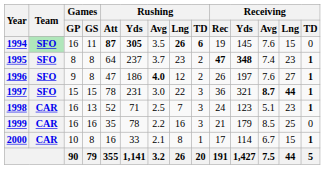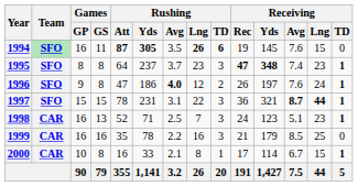 <table class="wikitable" style="text-align:center;">
 <tr>
 <th rowspan="2">Year</th>
 <th rowspan="2">Team</th>
 <th colspan="2">Games</th>
 <th colspan="5">Rushing</th>
 <th colspan="5">Receiving</th>
 </tr>
 <tr>
 <th>GP</th>
 <th>GS</th>
 <th>Att</th>
 <th>Yds</th>
 <th>Avg</th>
 <th>Lng</th>
 <th>TD</th>
 <th>Rec</th>
 <th>Yds</th>
 <th>Avg</th>
 <th>Lng</th>
 <th>TD</th>
 </tr>
 <tr>
 <th><a href='#'>1994</a></th>
 <th style="background:#afe6ba; width:3em;"><a href='#'>SFO</a></th>
 <td>16</td>
 <td>11</td>
 <td><strong>87</strong></td>
 <td><strong>305</strong></td>
 <td>3.5</td>
 <td><strong>26</strong></td>
 <td><strong>6</strong></td>
 <td>19</td>
 <td>145</td>
 <td>7.6</td>
 <td>15</td>
 <td>0</td>
 </tr>
 <tr>
 <th><a href='#'>1995</a></th>
 <th><a href='#'>SFO</a></th>
 <td>8</td>
 <td>8</td>
 <td>64</td>
 <td>237</td>
 <td>3.7</td>
 <td>23</td>
-<td>2</td>
+<td>3</td>
 <td><strong>47</strong></td>
 <td><strong>348</strong></td>
 <td>7.4</td>
 <td>23</td>
 <td><strong>1</strong></td>
 </tr>
 <tr>
 <th><a href='#'>1996</a></th>
 <th><a href='#'>SFO</a></th>
 <td>9</td>
 <td>8</td>
 <td>47</td>
 <td>186</td>
 <td><strong>4.0</strong></td>
 <td>12</td>
 <td>2</td>
 <td>26</td>
 <td>197</td>
 <td>7.6</td>
-<td>27</td>
+<td>24</td>
 <td><strong>1</strong></td>
 </tr>
 <tr>
 <th><a href='#'>1997</a></th>
 <th><a href='#'>SFO</a></th>
 <td>15</td>
 <td>15</td>
 <td>78</td>
 <td>231</td>
-<td>3.0</td>
+<td>3.1</td>
 <td>22</td>
 <td>3</td>
 <td>36</td>
 <td>321</td>
 <td><strong>8.7</strong></td>
 <td><strong>44</strong></td>
 <td><strong>1</strong></td>
 </tr>
 <tr>
 <th><a href='#'>1998</a></th>
 <th><a href='#'>CAR</a></th>
 <td>16</td>
 <td>13</td>
 <td>52</td>
 <td>71</td>
 <td>2.5</td>
 <td>7</td>
 <td>3</td>
 <td>24</td>
 <td>123</td>
 <td>5.1</td>
 <td>23</td>
 <td><strong>1</strong></td>
 </tr>
 <tr>
 <th><a href='#'>1999</a></th>
 <th><a href='#'>CAR</a></th>
 <td>16</td>
 <td>16</td>
 <td>35</td>
 <td>78</td>
 <td>2.2</td>
 <td>16</td>
 <td>3</td>
 <td>21</td>
 <td>179</td>
 <td>8.5</td>
 <td>25</td>
 <td>0</td>
 </tr>
 <tr>
 <th><a href='#'>2000</a></th>
 <th><a href='#'>CAR</a></th>
 <td>10</td>
 <td>8</td>
 <td>16</td>
 <td>33</td>
 <td>2.1</td>
 <td>8</td>
 <td>1</td>
 <td>17</td>
 <td>114</td>
 <td>6.7</td>
 <td>15</td>
 <td><strong>1</strong></td>
 </tr>
 <tr>
 <th colspan="2"></th>
 <th>90</th>
 <th>79</th>
 <th>355</th>
 <th>1,141</th>
 <th>3.2</th>
 <th>26</th>
 <th>20</th>
 <th>191</th>
 <th>1,427</th>
 <th>7.5</th>
 <th>44</th>
 <th>5</th>
 </tr>
 </table>
